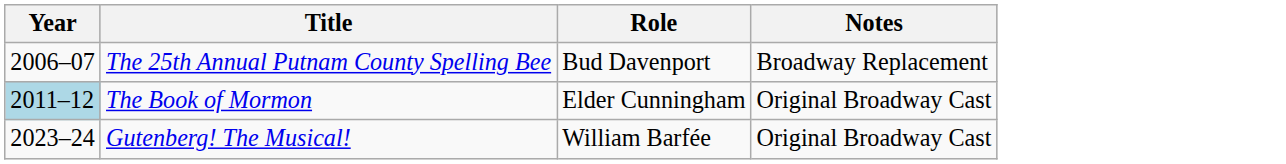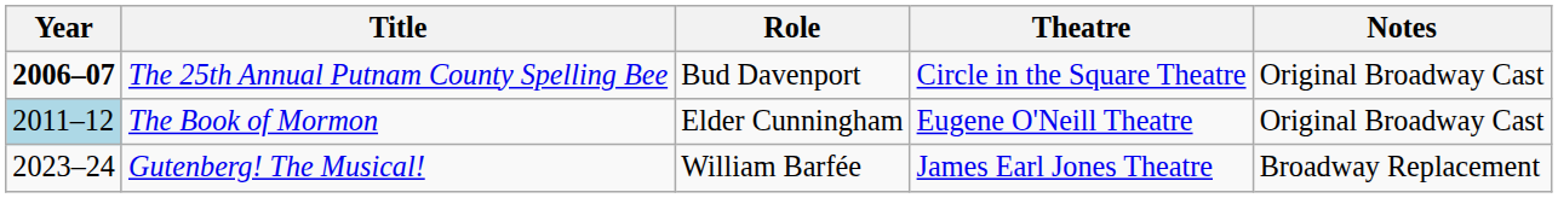 <table class="wikitable sortable">
 <tr>
 <th>Year</th>
 <th>Title</th>
 <th>Role</th>
+<th class="unsortable">Theatre</th>
 <th>Notes</th>
 </tr>
 <tr>
-<td>2006–07</td>
+<td><strong>2006–07</strong></td>
 <td><em><a href='#'>The 25th Annual Putnam County Spelling Bee</a></em></td>
 <td>Bud Davenport</td>
-<td>Broadway Replacement</td>
+<td><a href='#'>Circle in the Square Theatre</a></td>
+<td>Original Broadway Cast</td>
 </tr>
 <tr>
 <td style="background: lightblue;">2011–12</td>
 <td><em><a href='#'>The Book of Mormon</a></em></td>
 <td>Elder Cunningham</td>
+<td><a href='#'>Eugene O'Neill Theatre</a></td>
 <td>Original Broadway Cast</td>
 </tr>
 <tr>
 <td>2023–24</td>
 <td><em><a href='#'>Gutenberg! The Musical!</a></em></td>
 <td>William Barfée</td>
-<td>Original Broadway Cast</td>
+<td><a href='#'>James Earl Jones Theatre</a></td>
+<td>Broadway Replacement</td>
 </tr>
 </table>
